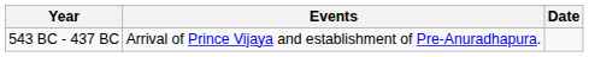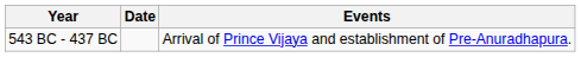 <table class="wikitable">
 <tr>
 <th>Year</th>
+<th>Date</th>
 <th>Events</th>
-<th>Date</th>
 </tr>
 <tr>
 <td>543 BC -  437 BC</td>
+<td></td>
 <td>Arrival of <a href='#'>Prince Vijaya</a> and establishment of <a href='#'>Pre-Anuradhapura</a>.</td>
-<td></td>
 </tr>
 </table>
